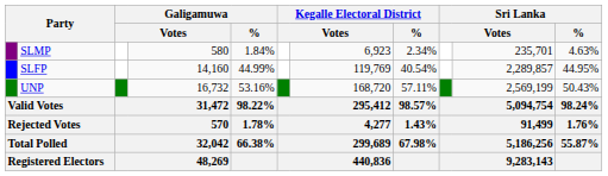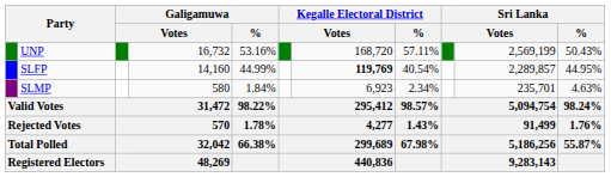 <table class="wikitable">
 <tr>
 <th colspan="2" width="144px"rowspan="2">Party</th>
 <th colspan="3" width="216px">Galigamuwa</th>
 <th colspan="3" width="216px"><a href='#'>Kegalle Electoral District</a></th>
 <th colspan="3" width="216px">Sri Lanka</th>
 </tr>
 <tr>
 <th colspan="2" width="144px">Votes</th>
 <th>%</th>
 <th colspan="2" width="144px">Votes</th>
 <th>%</th>
 <th colspan="2" width="144px">Votes</th>
 <th>%</th>
 </tr>
 <tr>
+<td style="background-color:green;" width="10px"></td>
+<td style="text-align:left;"><a href='#'>UNP</a></td>
+<td style="background-color:green;" width="10px"></td>
+<td style="text-align:right;">16,732</td>
+<td style="text-align:right;">53.16%</td>
+<td style="background-color:green;" width="10px"></td>
+<td style="text-align:right;">168,720</td>
+<td style="text-align:right;">57.11%</td>
+<td style="background-color:green;" width="10px"></td>
+<td style="text-align:right;">2,569,199</td>
+<td style="text-align:right;">50.43%</td>
+</tr>
+<tr>
+<td style="background-color:blue;" width="10px"></td>
+<td style="text-align:left;"><a href='#'>SLFP</a></td>
+<td style="background-color:white;" width="10px"></td>
+<td style="text-align:right;">14,160</td>
+<td style="text-align:right;">44.99%</td>
+<td style="background-color:white;" width="10px"></td>
+<td style="text-align:right;"><strong>119,769</strong></td>
+<td style="text-align:right;">40.54%</td>
+<td style="background-color:white;" width="10px"></td>
+<td style="text-align:right;">2,289,857</td>
+<td style="text-align:right;">44.95%</td>
+</tr>
+<tr>
 <td style="background-color:purple;" width="10px"></td>
 <td style="text-align:left;"><a href='#'>SLMP</a></td>
 <td style="background-color:white;" width="10px"></td>
 <td style="text-align:right;">580</td>
 <td style="text-align:right;">1.84%</td>
 <td style="background-color:white;" width="10px"></td>
 <td style="text-align:right;">6,923</td>
 <td style="text-align:right;">2.34%</td>
 <td style="background-color:white;" width="10px"></td>
 <td style="text-align:right;">235,701</td>
 <td style="text-align:right;">4.63%</td>
-</tr>
-<tr>
-<td style="background-color:blue;" width="10px"></td>
-<td style="text-align:left;"><a href='#'>SLFP</a></td>
-<td style="background-color:white;" width="10px"></td>
-<td style="text-align:right;">14,160</td>
-<td style="text-align:right;">44.99%</td>
-<td style="background-color:white;" width="10px"></td>
-<td style="text-align:right;">119,769</td>
-<td style="text-align:right;">40.54%</td>
-<td style="background-color:white;" width="10px"></td>
-<td style="text-align:right;">2,289,857</td>
-<td style="text-align:right;">44.95%</td>
-</tr>
-<tr>
-<td style="background-color:green;" width="10px"></td>
-<td style="text-align:left;"><a href='#'>UNP</a></td>
-<td style="background-color:green;" width="10px"></td>
-<td style="text-align:right;">16,732</td>
-<td style="text-align:right;">53.16%</td>
-<td style="background-color:green;" width="10px"></td>
-<td style="text-align:right;">168,720</td>
-<td style="text-align:right;">57.11%</td>
-<td style="background-color:green;" width="10px"></td>
-<td style="text-align:right;">2,569,199</td>
-<td style="text-align:right;">50.43%</td>
 </tr>
 <tr>
 <th colspan="2" width="144px"style="text-align:left;">Valid Votes</th>
 <th style="text-align:right;"colspan="2" width="144px">31,472</th>
 <th style="text-align:right;">98.22%</th>
 <th style="text-align:right;"colspan="2" width="144px">295,412</th>
 <th style="text-align:right;">98.57%</th>
 <th style="text-align:right;"colspan="2" width="144px">5,094,754</th>
 <th style="text-align:right;">98.24%</th>
 </tr>
 <tr>
 <th colspan="2" width="144px"style="text-align:left;">Rejected Votes</th>
 <th style="text-align:right;"colspan="2" width="144px">570</th>
 <th style="text-align:right;">1.78%</th>
 <th style="text-align:right;"colspan="2" width="144px">4,277</th>
 <th style="text-align:right;">1.43%</th>
 <th style="text-align:right;"colspan="2" width="144px">91,499</th>
 <th style="text-align:right;">1.76%</th>
 </tr>
 <tr>
 <th colspan="2" width="144px"style="text-align:left;">Total Polled</th>
 <th style="text-align:right;"colspan="2" width="144px">32,042</th>
 <th style="text-align:right;">66.38%</th>
 <th style="text-align:right;"colspan="2" width="144px">299,689</th>
 <th style="text-align:right;">67.98%</th>
 <th style="text-align:right;"colspan="2" width="144px">5,186,256</th>
 <th style="text-align:right;">55.87%</th>
 </tr>
 <tr>
 <th colspan="2" width="144px"style="text-align:left;">Registered Electors</th>
 <th style="text-align:right;"colspan="2" width="144px">48,269</th>
 <th></th>
 <th style="text-align:right;"colspan="2" width="144px">440,836</th>
 <th></th>
 <th style="text-align:right;"colspan="2" width="144px">9,283,143</th>
 <th></th>
 </tr>
 </table>
